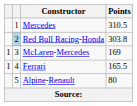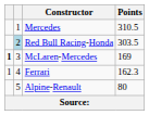 <table class="wikitable" style="font-size: 85%;">
 <tr>
 <th scope="col"></th>
 <th scope="col"></th>
 <th scope="col">Constructor</th>
 <th scope="col">Points</th>
 </tr>
 <tr>
 <td align="left"></td>
 <td align="center">1</td>
 <td> <a href='#'>Mercedes</a></td>
 <td align="left">310.5</td>
 </tr>
 <tr>
 <td align="left"></td>
 <td align="center" style="background: lightblue;">2</td>
 <td> <a href='#'>Red Bull Racing</a>-<a href='#'>Honda</a></td>
-<td align="left">303.8</td>
+<td align="left">303.5</td>
 </tr>
 <tr>
-<td align="left"> 1</td>
+<td align="left"><strong> 1</strong></td>
 <td align="center">3</td>
 <td> <a href='#'>McLaren</a>-<a href='#'>Mercedes</a></td>
 <td align="left">169</td>
 </tr>
 <tr>
 <td align="left"> 1</td>
 <td align="center">4</td>
 <td> <a href='#'>Ferrari</a></td>
-<td align="left">165.5</td>
+<td align="left">162.3</td>
 </tr>
 <tr>
 <td align="left"></td>
 <td align="center">5</td>
 <td> <a href='#'>Alpine</a>-<a href='#'>Renault</a></td>
 <td align="left">80</td>
 </tr>
 <tr>
 <th colspan=4>Source:</th>
 </tr>
 </table>
